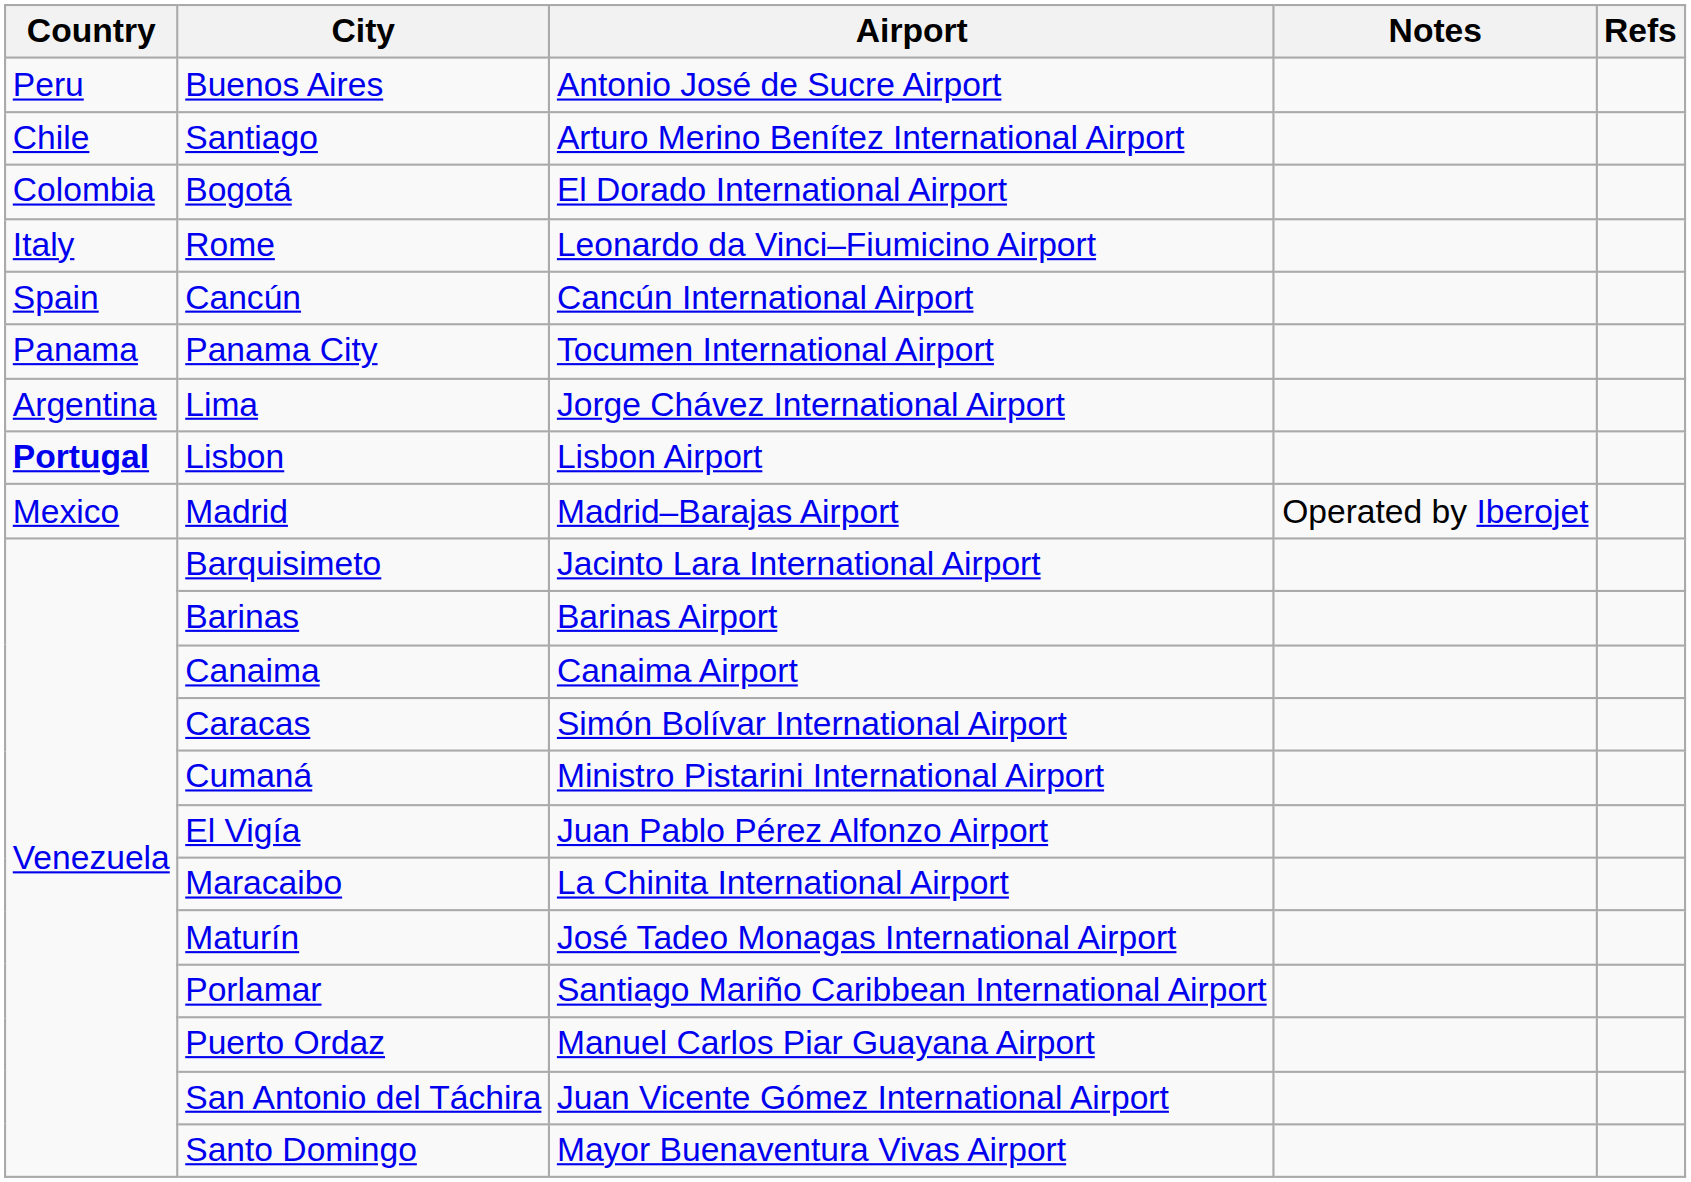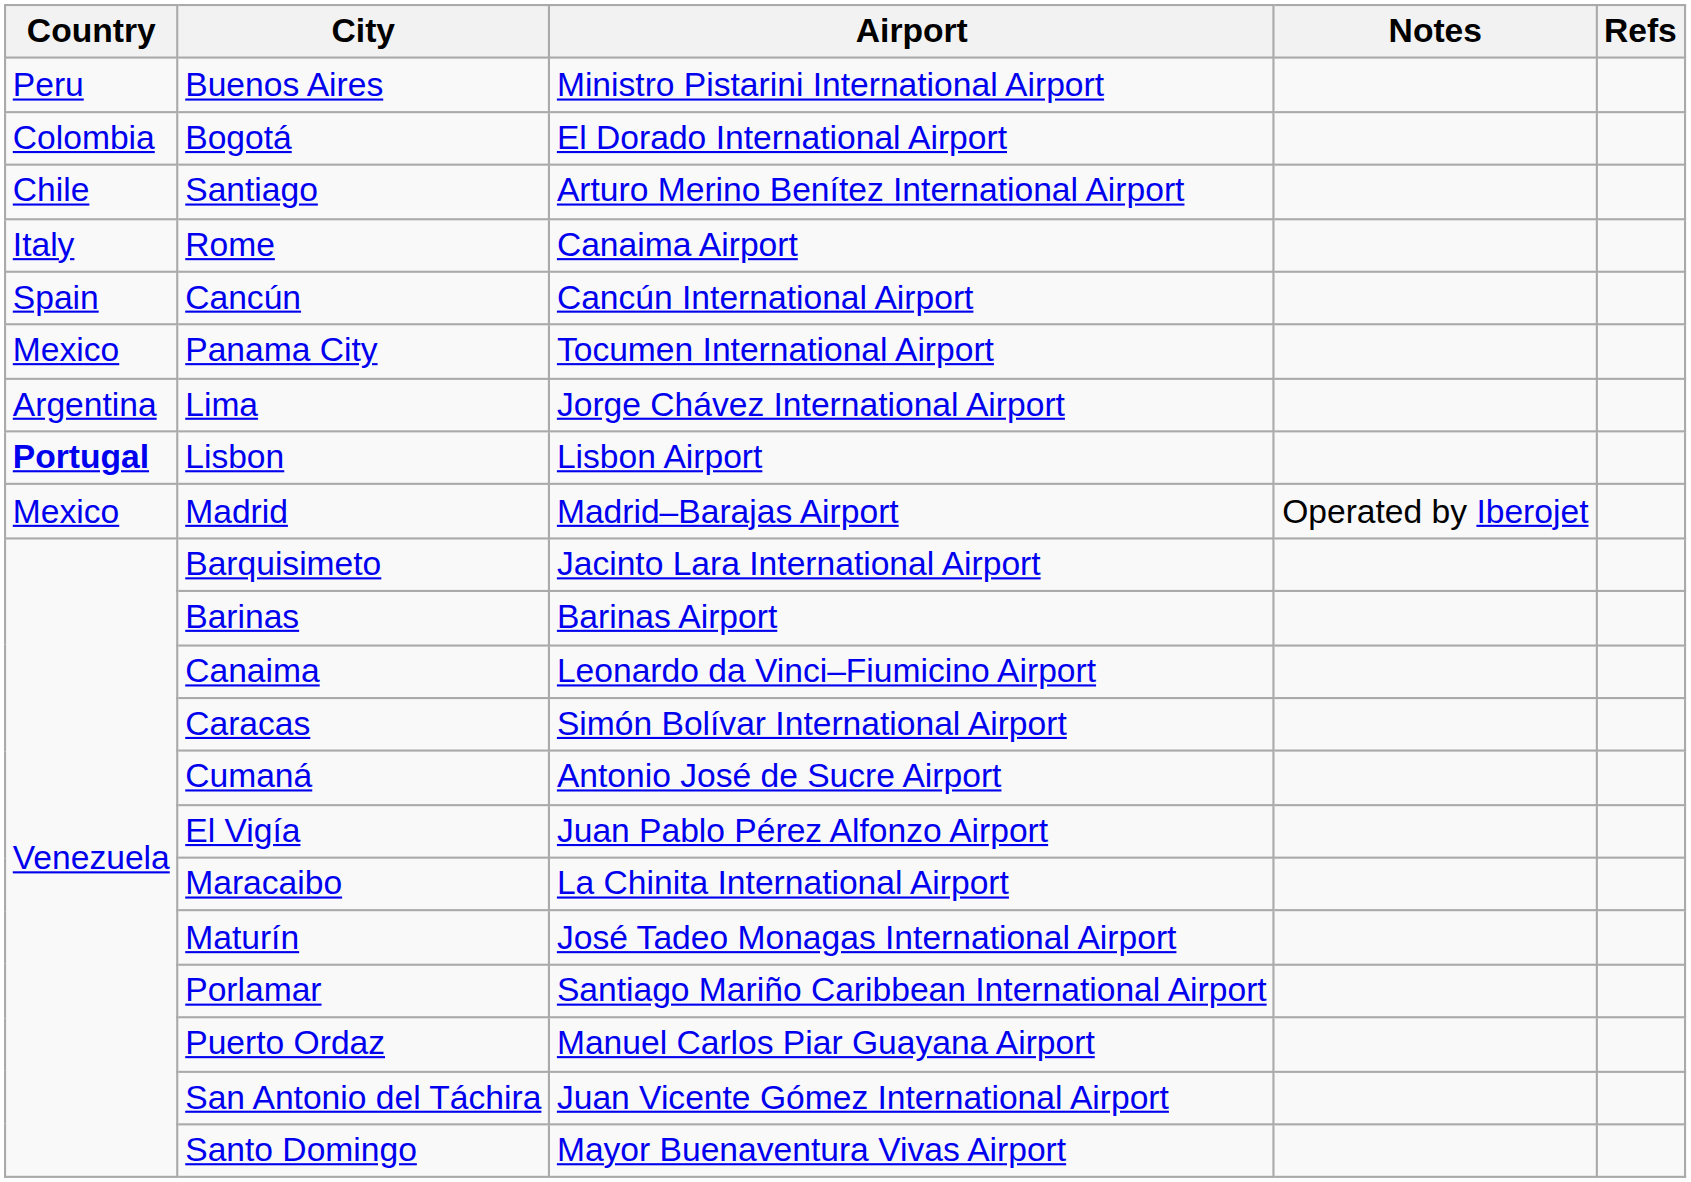 <table class="sortable wikitable">
 <tr>
 <th>Country</th>
 <th>City</th>
 <th>Airport</th>
 <th>Notes</th>
 <th class="unsortable">Refs</th>
 </tr>
 <tr>
 <td><a href='#'>Peru</a></td>
 <td><a href='#'>Buenos Aires</a></td>
-<td><a href='#'>Antonio José de Sucre Airport</a></td>
+<td><a href='#'>Ministro Pistarini International Airport</a></td>
+<td></td>
+<td></td>
+</tr>
+<tr>
+<td><a href='#'>Colombia</a></td>
+<td><a href='#'>Bogotá</a></td>
+<td><a href='#'>El Dorado International Airport</a></td>
 <td></td>
 <td></td>
 </tr>
 <tr>
 <td><a href='#'>Chile</a></td>
 <td><a href='#'>Santiago</a></td>
 <td><a href='#'>Arturo Merino Benítez International Airport</a></td>
 <td></td>
 <td></td>
 </tr>
 <tr>
-<td><a href='#'>Colombia</a></td>
-<td><a href='#'>Bogotá</a></td>
-<td><a href='#'>El Dorado International Airport</a></td>
-<td></td>
-<td></td>
-</tr>
-<tr>
 <td><a href='#'>Italy</a></td>
 <td><a href='#'>Rome</a></td>
-<td><a href='#'>Leonardo da Vinci–Fiumicino Airport</a></td>
+<td><a href='#'>Canaima Airport</a></td>
 <td></td>
 <td></td>
 </tr>
 <tr>
 <td><a href='#'>Spain</a></td>
 <td><a href='#'>Cancún</a></td>
 <td><a href='#'>Cancún International Airport</a></td>
 <td></td>
 <td></td>
 </tr>
 <tr>
-<td><a href='#'>Panama</a></td>
+<td><a href='#'>Mexico</a></td>
 <td><a href='#'>Panama City</a></td>
 <td><a href='#'>Tocumen International Airport</a></td>
 <td></td>
 <td></td>
 </tr>
 <tr>
 <td><a href='#'>Argentina</a></td>
 <td><a href='#'>Lima</a></td>
 <td><a href='#'>Jorge Chávez International Airport</a></td>
 <td></td>
 <td></td>
 </tr>
 <tr>
 <td><strong><a href='#'>Portugal</a></strong></td>
 <td><a href='#'>Lisbon</a></td>
 <td><a href='#'>Lisbon Airport</a></td>
 <td></td>
 <td></td>
 </tr>
 <tr>
 <td><a href='#'>Mexico</a></td>
 <td><a href='#'>Madrid</a></td>
 <td><a href='#'>Madrid–Barajas Airport</a></td>
 <td align=center>Operated by <a href='#'>Iberojet</a></td>
 <td></td>
 </tr>
 <tr>
 <td rowspan=12><a href='#'>Venezuela</a></td>
 <td><a href='#'>Barquisimeto</a></td>
 <td><a href='#'>Jacinto Lara International Airport</a></td>
 <td></td>
 <td></td>
 </tr>
 <tr>
 <td><a href='#'>Barinas</a></td>
 <td><a href='#'>Barinas Airport</a></td>
 <td align=center></td>
 <td></td>
 </tr>
 <tr>
 <td><a href='#'>Canaima</a></td>
-<td><a href='#'>Canaima Airport</a></td>
+<td><a href='#'>Leonardo da Vinci–Fiumicino Airport</a></td>
 <td></td>
 <td></td>
 </tr>
 <tr>
 <td><a href='#'>Caracas</a></td>
 <td><a href='#'>Simón Bolívar International Airport</a></td>
 <td></td>
 <td></td>
 </tr>
 <tr>
 <td><a href='#'>Cumaná</a></td>
-<td><a href='#'>Ministro Pistarini International Airport</a></td>
+<td><a href='#'>Antonio José de Sucre Airport</a></td>
 <td></td>
 <td></td>
 </tr>
 <tr>
 <td><a href='#'>El Vigía</a></td>
 <td><a href='#'>Juan Pablo Pérez Alfonzo Airport</a></td>
 <td align=center></td>
 <td></td>
 </tr>
 <tr>
 <td><a href='#'>Maracaibo</a></td>
 <td><a href='#'>La Chinita International Airport</a></td>
 <td align=center></td>
 <td></td>
 </tr>
 <tr>
 <td><a href='#'>Maturín</a></td>
 <td><a href='#'>José Tadeo Monagas International Airport</a></td>
 <td align=center></td>
 <td></td>
 </tr>
 <tr>
 <td><a href='#'>Porlamar</a></td>
 <td><a href='#'>Santiago Mariño Caribbean International Airport</a></td>
 <td align=center></td>
 <td></td>
 </tr>
 <tr>
 <td><a href='#'>Puerto Ordaz</a></td>
 <td><a href='#'>Manuel Carlos Piar Guayana Airport</a></td>
 <td align=center></td>
 <td></td>
 </tr>
 <tr>
 <td><a href='#'>San Antonio del Táchira</a></td>
 <td><a href='#'>Juan Vicente Gómez International Airport</a></td>
 <td align=center></td>
 <td></td>
 </tr>
 <tr>
 <td><a href='#'>Santo Domingo</a></td>
 <td><a href='#'>Mayor Buenaventura Vivas Airport</a></td>
 <td align=center></td>
 <td></td>
 </tr>
 </table>
